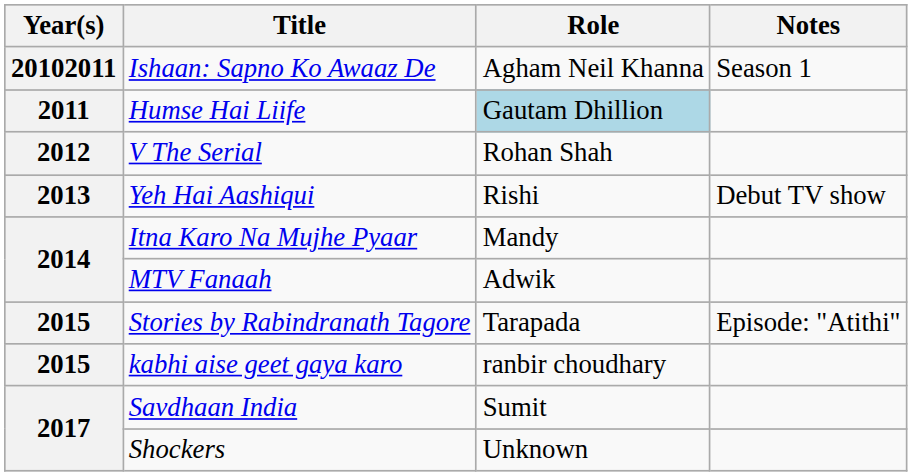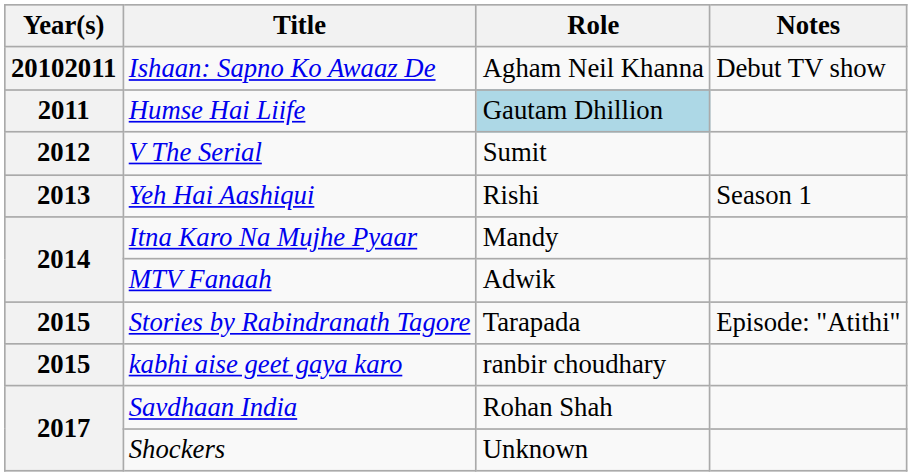 <table class="wikitable plainrowheaders sortable">
 <tr>
 <th scope="col">Year(s)</th>
 <th scope="col">Title</th>
 <th scope="col">Role</th>
 <th scope="col" class="unsortable">Notes</th>
 </tr>
 <tr>
 <th scope="row">20102011</th>
 <td><em><a href='#'>Ishaan: Sapno Ko Awaaz De</a></em></td>
 <td>Agham Neil Khanna</td>
-<td>Season 1</td>
+<td>Debut TV show</td>
 </tr>
 <tr>
 <th scope="row">2011</th>
 <td><em><a href='#'>Humse Hai Liife</a></em></td>
 <td style="background: lightblue;">Gautam Dhillion</td>
 <td></td>
 </tr>
 <tr>
 <th scope="row">2012</th>
 <td><em><a href='#'>V The Serial</a></em></td>
-<td>Rohan Shah</td>
+<td>Sumit</td>
 <td></td>
 </tr>
 <tr>
 <th scope="row">2013</th>
 <td><em><a href='#'>Yeh Hai Aashiqui</a></em></td>
 <td>Rishi</td>
-<td>Debut TV show</td>
+<td>Season 1</td>
 </tr>
 <tr>
 <th scope="row" rowspan="2">2014</th>
 <td><em><a href='#'>Itna Karo Na Mujhe Pyaar</a></em></td>
 <td>Mandy</td>
 <td></td>
 </tr>
 <tr>
 <td><em><a href='#'>MTV Fanaah</a></em></td>
 <td>Adwik</td>
 <td></td>
 </tr>
 <tr>
 <th scope="row">2015</th>
 <td><em><a href='#'>Stories by Rabindranath Tagore</a></em></td>
 <td>Tarapada</td>
 <td>Episode: "Atithi"</td>
 </tr>
 <tr>
 <th scope="row">2015</th>
 <td><em><a href='#'>kabhi aise geet gaya karo</a></em></td>
 <td>ranbir choudhary</td>
 <td></td>
 </tr>
 <tr>
 <th scope="row" rowspan="2">2017</th>
 <td><em><a href='#'>Savdhaan India</a></em></td>
-<td>Sumit</td>
+<td>Rohan Shah</td>
 <td></td>
 </tr>
 <tr>
 <td><em>Shockers</em></td>
 <td>Unknown</td>
 <td></td>
 </tr>
 </table>
